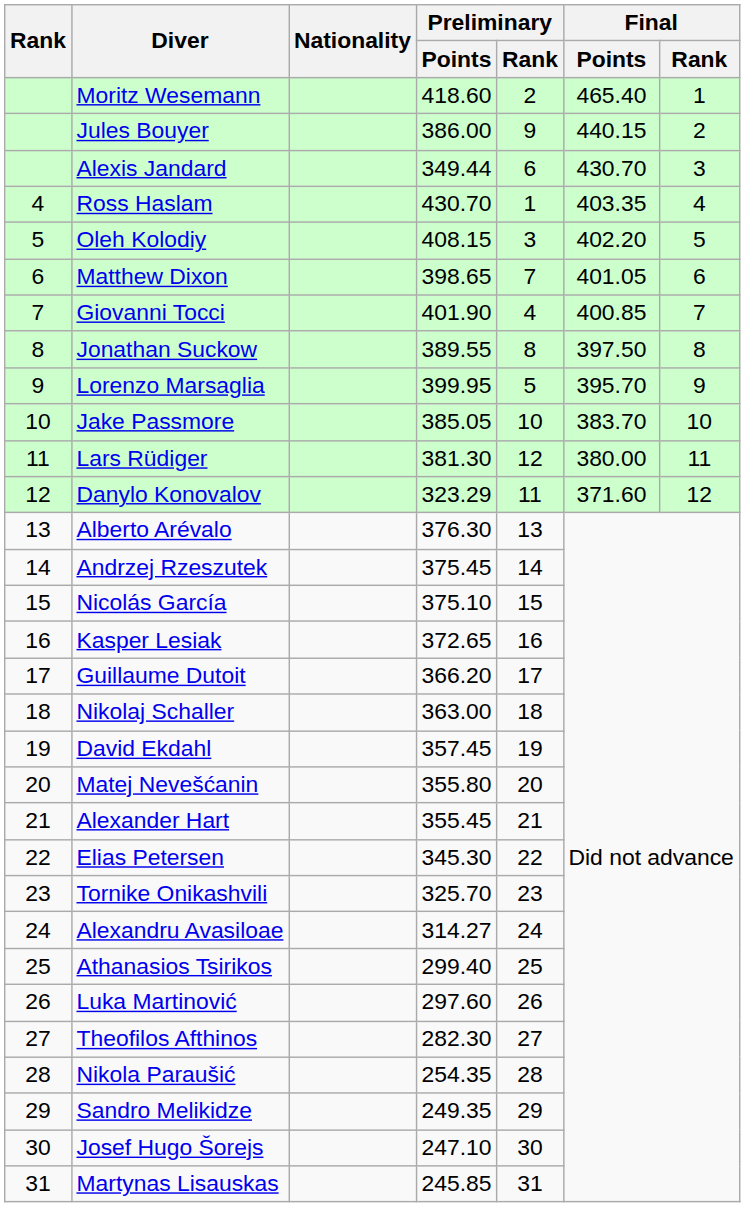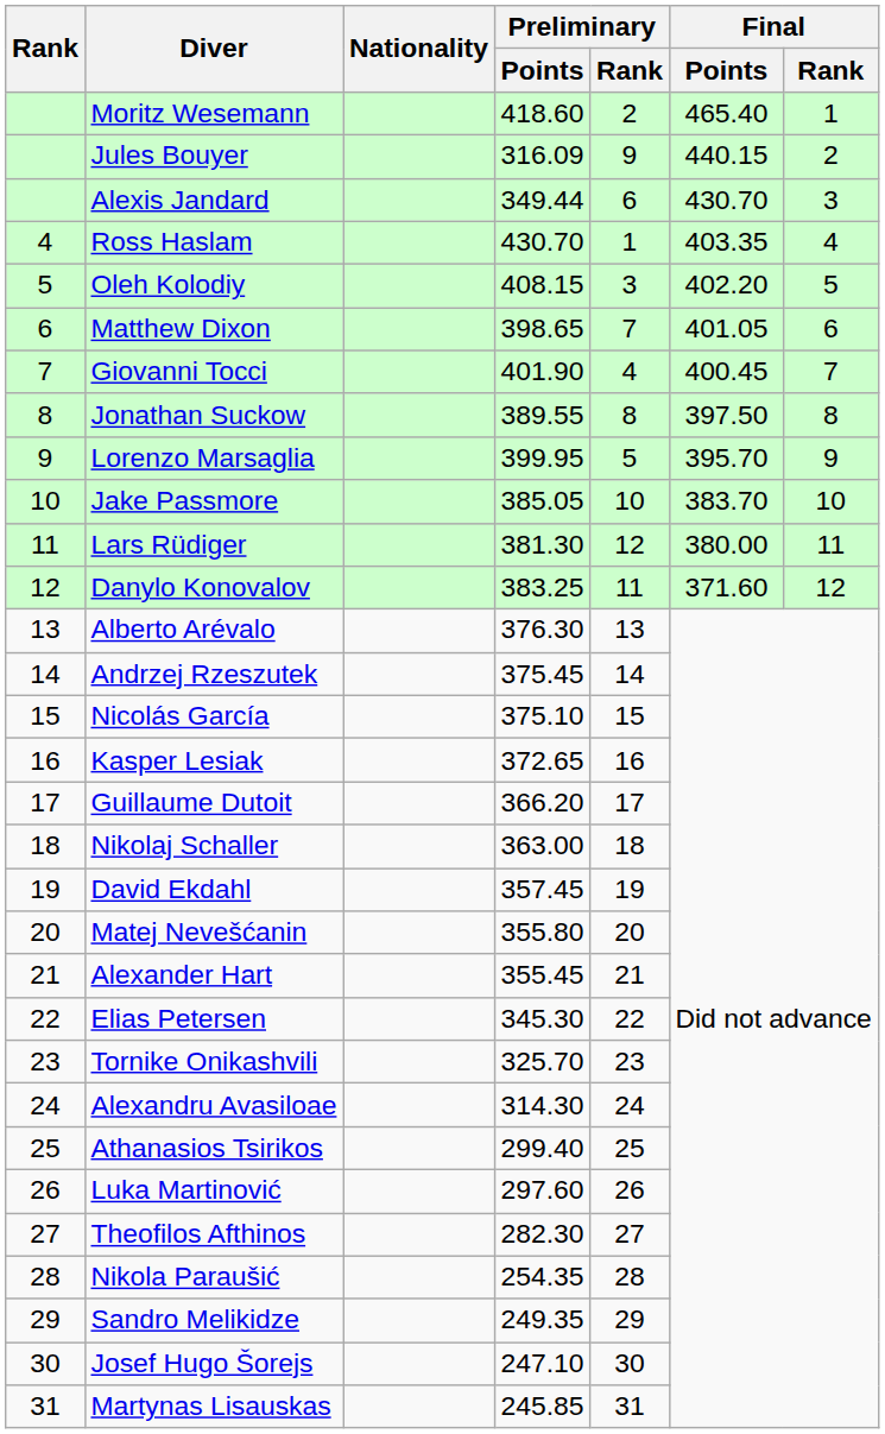 <table class="wikitable sortable" style="text-align:center">
 <tr>
 <th rowspan=2>Rank</th>
 <th rowspan=2>Diver</th>
 <th rowspan=2>Nationality</th>
 <th colspan=2>Preliminary</th>
 <th colspan=2>Final</th>
 </tr>
 <tr>
 <th>Points</th>
 <th>Rank</th>
 <th>Points</th>
 <th>Rank</th>
 </tr>
 <tr bgcolor=ccffcc>
 <td></td>
 <td align=left><a href='#'>Moritz Wesemann</a></td>
 <td align=left></td>
 <td>418.60</td>
 <td>2</td>
 <td>465.40</td>
 <td>1</td>
 </tr>
 <tr bgcolor=ccffcc>
 <td></td>
 <td align=left><a href='#'>Jules Bouyer</a></td>
 <td align=left></td>
-<td>386.00</td>
+<td>316.09</td>
 <td>9</td>
 <td>440.15</td>
 <td>2</td>
 </tr>
 <tr bgcolor=ccffcc>
 <td></td>
 <td align=left><a href='#'>Alexis Jandard</a></td>
 <td align=left></td>
 <td>349.44</td>
 <td>6</td>
 <td>430.70</td>
 <td>3</td>
 </tr>
 <tr bgcolor=ccffcc>
 <td>4</td>
 <td align=left><a href='#'>Ross Haslam</a></td>
 <td align=left></td>
 <td>430.70</td>
 <td>1</td>
 <td>403.35</td>
 <td>4</td>
 </tr>
 <tr bgcolor=ccffcc>
 <td>5</td>
 <td align=left><a href='#'>Oleh Kolodiy</a></td>
 <td align=left></td>
 <td>408.15</td>
 <td>3</td>
 <td>402.20</td>
 <td>5</td>
 </tr>
 <tr bgcolor=ccffcc>
 <td>6</td>
 <td align=left><a href='#'>Matthew Dixon</a></td>
 <td align=left></td>
 <td>398.65</td>
 <td>7</td>
 <td>401.05</td>
 <td>6</td>
 </tr>
 <tr bgcolor=ccffcc>
 <td>7</td>
 <td align=left><a href='#'>Giovanni Tocci</a></td>
 <td align=left></td>
 <td>401.90</td>
 <td>4</td>
-<td>400.85</td>
+<td>400.45</td>
 <td>7</td>
 </tr>
 <tr bgcolor=ccffcc>
 <td>8</td>
 <td align=left><a href='#'>Jonathan Suckow</a></td>
 <td align=left></td>
 <td>389.55</td>
 <td>8</td>
 <td>397.50</td>
 <td>8</td>
 </tr>
 <tr bgcolor=ccffcc>
 <td>9</td>
 <td align=left><a href='#'>Lorenzo Marsaglia</a></td>
 <td align=left></td>
 <td>399.95</td>
 <td>5</td>
 <td>395.70</td>
 <td>9</td>
 </tr>
 <tr bgcolor=ccffcc>
 <td>10</td>
 <td align=left><a href='#'>Jake Passmore</a></td>
 <td align=left></td>
 <td>385.05</td>
 <td>10</td>
 <td>383.70</td>
 <td>10</td>
 </tr>
 <tr bgcolor=ccffcc>
 <td>11</td>
 <td align=left><a href='#'>Lars Rüdiger</a></td>
 <td align=left></td>
 <td>381.30</td>
 <td>12</td>
 <td>380.00</td>
 <td>11</td>
 </tr>
 <tr bgcolor=ccffcc>
 <td>12</td>
 <td align=left><a href='#'>Danylo Konovalov</a></td>
 <td align=left></td>
-<td>323.29</td>
+<td>383.25</td>
 <td>11</td>
 <td>371.60</td>
 <td>12</td>
 </tr>
 <tr>
 <td>13</td>
 <td align=left><a href='#'>Alberto Arévalo</a></td>
 <td align=left></td>
 <td>376.30</td>
 <td>13</td>
 <td colspan=2 rowspan=19>Did not advance</td>
 </tr>
 <tr>
 <td>14</td>
 <td align=left><a href='#'>Andrzej Rzeszutek</a></td>
 <td align=left></td>
 <td>375.45</td>
 <td>14</td>
 </tr>
 <tr>
 <td>15</td>
 <td align=left><a href='#'>Nicolás García</a></td>
 <td align=left></td>
 <td>375.10</td>
 <td>15</td>
 </tr>
 <tr>
 <td>16</td>
 <td align=left><a href='#'>Kasper Lesiak</a></td>
 <td align=left></td>
 <td>372.65</td>
 <td>16</td>
 </tr>
 <tr>
 <td>17</td>
 <td align=left><a href='#'>Guillaume Dutoit</a></td>
 <td align=left></td>
 <td>366.20</td>
 <td>17</td>
 </tr>
 <tr>
 <td>18</td>
 <td align=left><a href='#'>Nikolaj Schaller</a></td>
 <td align=left></td>
 <td>363.00</td>
 <td>18</td>
 </tr>
 <tr>
 <td>19</td>
 <td align=left><a href='#'>David Ekdahl</a></td>
 <td align=left></td>
 <td>357.45</td>
 <td>19</td>
 </tr>
 <tr>
 <td>20</td>
 <td align=left><a href='#'>Matej Nevešćanin</a></td>
 <td align=left></td>
 <td>355.80</td>
 <td>20</td>
 </tr>
 <tr>
 <td>21</td>
 <td align=left><a href='#'>Alexander Hart</a></td>
 <td align=left></td>
 <td>355.45</td>
 <td>21</td>
 </tr>
 <tr>
 <td>22</td>
 <td align=left><a href='#'>Elias Petersen</a></td>
 <td align=left></td>
 <td>345.30</td>
 <td>22</td>
 </tr>
 <tr>
 <td>23</td>
 <td align=left><a href='#'>Tornike Onikashvili</a></td>
 <td align=left></td>
 <td>325.70</td>
 <td>23</td>
 </tr>
 <tr>
 <td>24</td>
 <td align=left><a href='#'>Alexandru Avasiloae</a></td>
 <td align=left></td>
-<td>314.27</td>
+<td>314.30</td>
 <td>24</td>
 </tr>
 <tr>
 <td>25</td>
 <td align=left><a href='#'>Athanasios Tsirikos</a></td>
 <td align=left></td>
 <td>299.40</td>
 <td>25</td>
 </tr>
 <tr>
 <td>26</td>
 <td align=left><a href='#'>Luka Martinović</a></td>
 <td align=left></td>
 <td>297.60</td>
 <td>26</td>
 </tr>
 <tr>
 <td>27</td>
 <td align=left><a href='#'>Theofilos Afthinos</a></td>
 <td align=left></td>
 <td>282.30</td>
 <td>27</td>
 </tr>
 <tr>
 <td>28</td>
 <td align=left><a href='#'>Nikola Paraušić</a></td>
 <td align=left></td>
 <td>254.35</td>
 <td>28</td>
 </tr>
 <tr>
 <td>29</td>
 <td align=left><a href='#'>Sandro Melikidze</a></td>
 <td align=left></td>
 <td>249.35</td>
 <td>29</td>
 </tr>
 <tr>
 <td>30</td>
 <td align=left><a href='#'>Josef Hugo Šorejs</a></td>
 <td align=left></td>
 <td>247.10</td>
 <td>30</td>
 </tr>
 <tr>
 <td>31</td>
 <td align=left><a href='#'>Martynas Lisauskas</a></td>
 <td align=left></td>
 <td>245.85</td>
 <td>31</td>
 </tr>
 </table>
